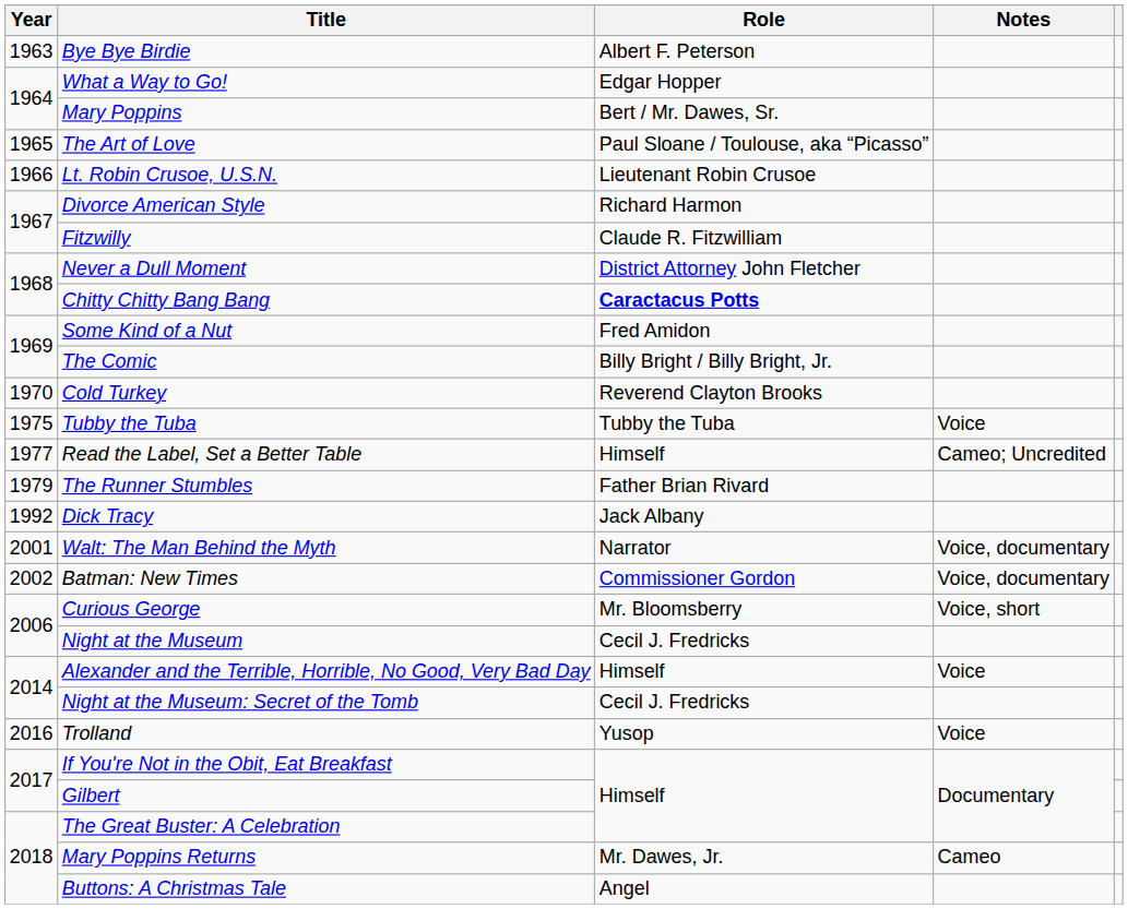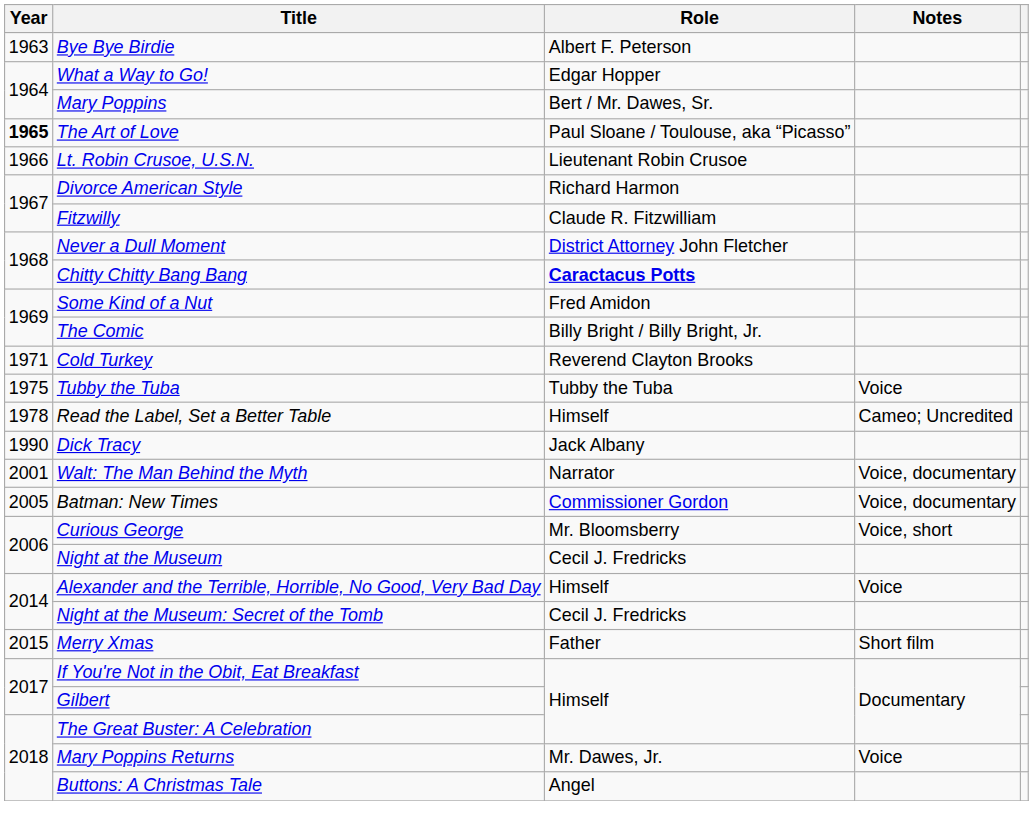 <table class="wikitable sortable">
 <tr>
 <th>Year</th>
 <th>Title</th>
 <th>Role</th>
 <th class="unsortable">Notes</th>
 <th class="unsortable"></th>
 </tr>
 <tr>
 <td>1963</td>
 <td><em><a href='#'>Bye Bye Birdie</a></em></td>
 <td>Albert F. Peterson</td>
 <td></td>
 <td></td>
 </tr>
 <tr>
 <td rowspan="2">1964</td>
 <td><em><a href='#'>What a Way to Go!</a></em></td>
 <td>Edgar Hopper</td>
 <td></td>
 <td></td>
 </tr>
 <tr>
 <td><em><a href='#'>Mary Poppins</a></em></td>
 <td>Bert / Mr. Dawes, Sr.</td>
 <td></td>
 <td></td>
 </tr>
 <tr>
-<td>1965</td>
+<td><strong>1965</strong></td>
 <td><em><a href='#'>The Art of Love</a></em></td>
 <td>Paul Sloane / Toulouse, aka “Picasso”</td>
 <td></td>
 <td></td>
 </tr>
 <tr>
 <td>1966</td>
 <td><em><a href='#'>Lt. Robin Crusoe, U.S.N.</a></em></td>
 <td>Lieutenant Robin Crusoe</td>
 <td></td>
 <td></td>
 </tr>
 <tr>
 <td rowspan="2">1967</td>
 <td><em><a href='#'>Divorce American Style</a></em></td>
 <td>Richard Harmon</td>
 <td></td>
 <td></td>
 </tr>
 <tr>
 <td><em><a href='#'>Fitzwilly</a></em></td>
 <td>Claude R. Fitzwilliam</td>
 <td></td>
 <td></td>
 </tr>
 <tr>
 <td rowspan="2">1968</td>
 <td><em><a href='#'>Never a Dull Moment</a></em></td>
 <td><a href='#'>District Attorney</a> John Fletcher</td>
 <td></td>
 <td></td>
 </tr>
 <tr>
 <td><em><a href='#'>Chitty Chitty Bang Bang</a></em></td>
 <td><strong><a href='#'>Caractacus Potts</a></strong></td>
 <td></td>
 <td></td>
 </tr>
 <tr>
 <td rowspan="2">1969</td>
 <td><em><a href='#'>Some Kind of a Nut</a></em></td>
 <td>Fred Amidon</td>
 <td></td>
 <td></td>
 </tr>
 <tr>
 <td><em><a href='#'>The Comic</a></em></td>
 <td>Billy Bright / Billy Bright, Jr.</td>
 <td></td>
 <td></td>
 </tr>
 <tr>
-<td>1970</td>
+<td>1971</td>
 <td><em><a href='#'>Cold Turkey</a></em></td>
 <td>Reverend Clayton Brooks</td>
 <td></td>
 <td></td>
 </tr>
 <tr>
 <td>1975</td>
 <td><em><a href='#'>Tubby the Tuba</a></em></td>
 <td>Tubby the Tuba</td>
 <td>Voice</td>
 <td></td>
 </tr>
 <tr>
-<td>1977</td>
+<td>1978</td>
 <td><em>Read the Label, Set a Better Table</em></td>
 <td>Himself</td>
 <td>Cameo; Uncredited</td>
 <td></td>
 </tr>
 <tr>
-<td>1979</td>
-<td><em><a href='#'>The Runner Stumbles</a></em></td>
-<td>Father Brian Rivard</td>
-<td></td>
-<td></td>
-</tr>
-<tr>
-<td>1992</td>
+<td>1990</td>
 <td><em><a href='#'>Dick Tracy</a></em></td>
 <td>Jack Albany</td>
 <td></td>
 <td></td>
 </tr>
 <tr>
 <td>2001</td>
 <td><em><a href='#'>Walt: The Man Behind the Myth</a></em></td>
 <td>Narrator</td>
 <td>Voice, documentary</td>
 <td></td>
 </tr>
 <tr>
-<td>2002</td>
+<td>2005</td>
 <td><em>Batman: New Times</em></td>
 <td><a href='#'>Commissioner Gordon</a></td>
 <td>Voice, documentary</td>
 <td></td>
 </tr>
 <tr>
 <td rowspan="2">2006</td>
 <td><em><a href='#'>Curious George</a></em></td>
 <td>Mr. Bloomsberry</td>
 <td>Voice, short</td>
 <td></td>
 </tr>
 <tr>
 <td><em><a href='#'>Night at the Museum</a></em></td>
 <td>Cecil J. Fredricks</td>
 <td></td>
 <td></td>
 </tr>
 <tr>
 <td rowspan="2">2014</td>
 <td><em><a href='#'>Alexander and the Terrible, Horrible, No Good, Very Bad Day</a></em></td>
 <td>Himself</td>
 <td>Voice</td>
 <td></td>
 </tr>
 <tr>
 <td><em><a href='#'>Night at the Museum: Secret of the Tomb</a></em></td>
 <td>Cecil J. Fredricks</td>
 <td></td>
 <td></td>
 </tr>
 <tr>
-<td>2016</td>
-<td><em>Trolland</em></td>
-<td>Yusop</td>
-<td>Voice</td>
+<td>2015</td>
+<td><em><a href='#'>Merry Xmas</a></em></td>
+<td>Father</td>
+<td>Short film</td>
 <td></td>
 </tr>
 <tr>
 <td rowspan="2">2017</td>
 <td><em><a href='#'>If You're Not in the Obit, Eat Breakfast</a></em></td>
 <td rowspan="3">Himself</td>
 <td rowspan="3">Documentary</td>
 <td></td>
 </tr>
 <tr>
 <td><em><a href='#'>Gilbert</a></em></td>
 <td></td>
 </tr>
 <tr>
 <td rowspan="3">2018</td>
 <td><em><a href='#'>The Great Buster: A Celebration</a></em></td>
 <td></td>
 </tr>
 <tr>
 <td><em><a href='#'>Mary Poppins Returns</a></em></td>
 <td>Mr. Dawes, Jr.</td>
-<td>Cameo</td>
+<td>Voice</td>
 <td></td>
 </tr>
 <tr>
 <td><em><a href='#'>Buttons: A Christmas Tale</a></em></td>
 <td>Angel</td>
 <td></td>
 <td></td>
 </tr>
 </table>
